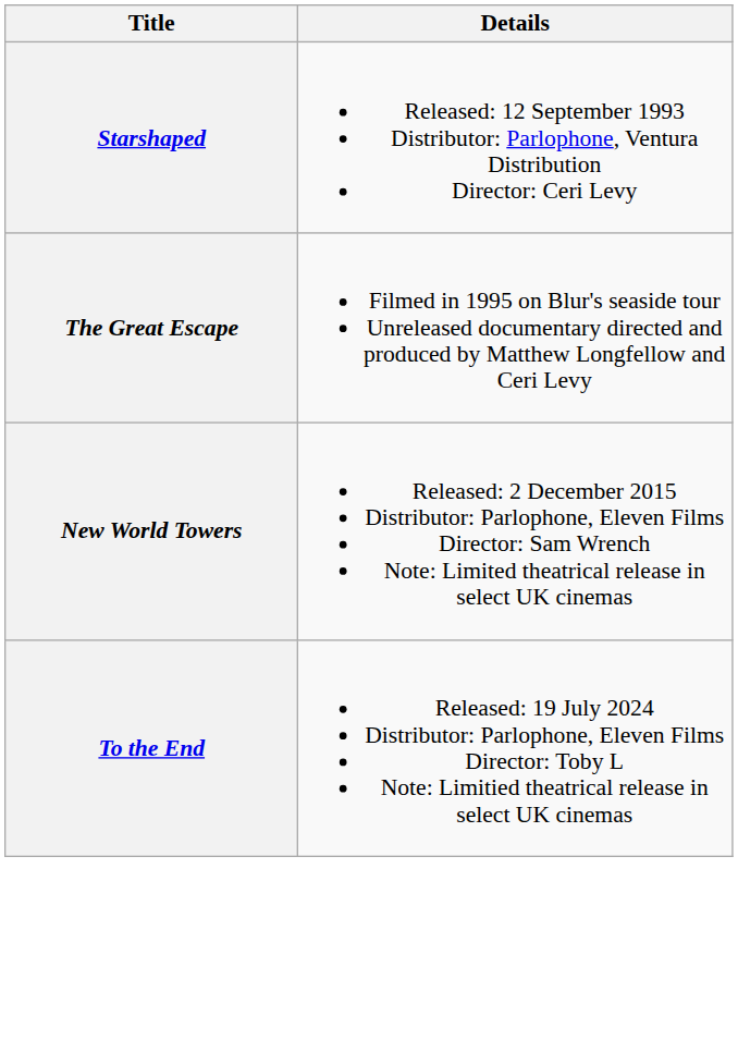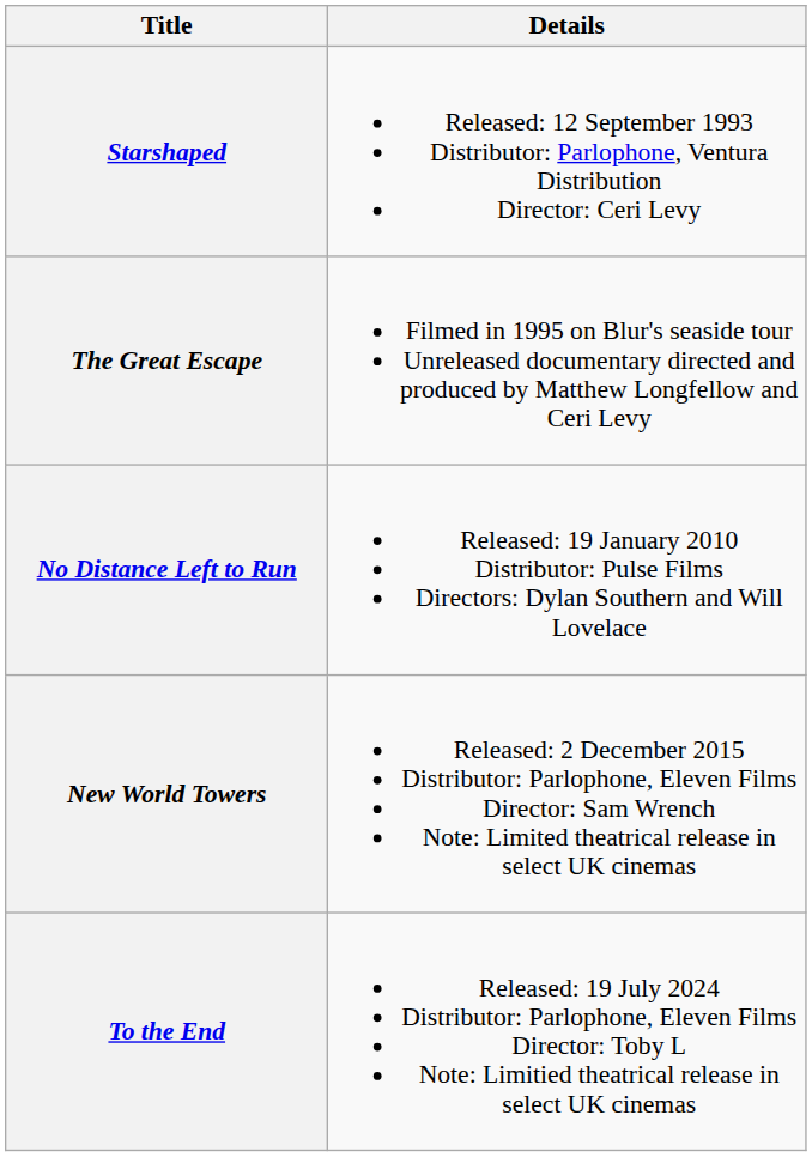 <table class="wikitable plainrowheaders" style="text-align:center;">
 <tr>
 <th scope="col" style="width:12em;">Title</th>
 <th scope="col" style="width:18em;">Details</th>
 </tr>
 <tr>
 <th scope="row"><em><a href='#'>Starshaped</a></em></th>
 <td><br><ul><li>Released: 12 September 1993</li><li>Distributor: <a href='#'>Parlophone</a>, Ventura Distribution</li><li>Director: Ceri Levy</li></ul></td>
 </tr>
 <tr>
 <th scope="row"><em>The Great Escape</em></th>
 <td><br><ul><li>Filmed in 1995 on Blur's seaside tour</li><li>Unreleased documentary directed and produced by Matthew Longfellow and Ceri Levy</li></ul></td>
 </tr>
 <tr>
+<th scope="row"><em><a href='#'>No Distance Left to Run</a></em></th>
+<td><br><ul><li>Released: 19 January 2010</li><li>Distributor: Pulse Films</li><li>Directors: Dylan Southern and Will Lovelace</li></ul></td>
+</tr>
+<tr>
 <th scope="row"><em>New World Towers</em></th>
 <td><br><ul><li>Released: 2 December 2015</li><li>Distributor: Parlophone, Eleven Films</li><li>Director: Sam Wrench</li><li>Note: Limited theatrical release in select UK cinemas</li></ul></td>
 </tr>
 <tr>
 <th scope="row"><em><a href='#'>To the End</a></em></th>
 <td><br><ul><li>Released: 19 July 2024</li><li>Distributor: Parlophone, Eleven Films</li><li>Director: Toby L</li><li>Note: Limitied theatrical release in select UK cinemas</li></ul></td>
 </tr>
 </table>
